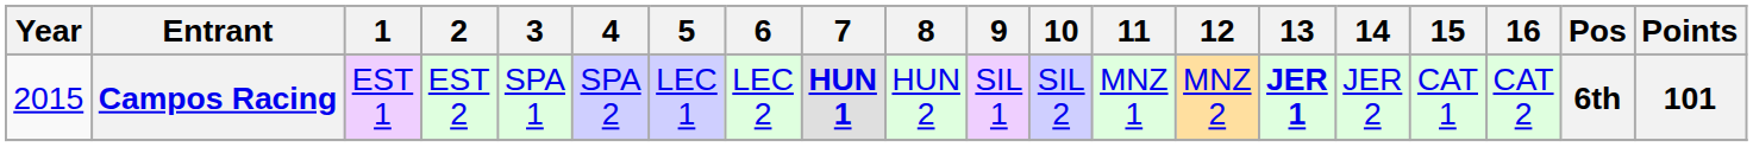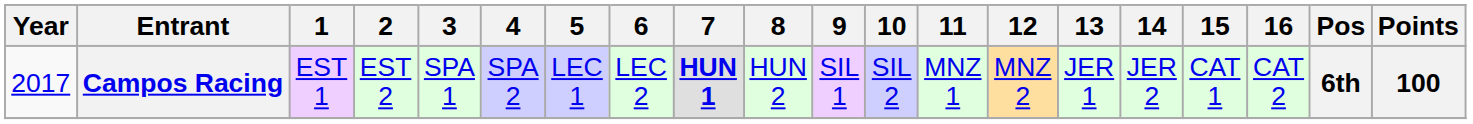 <table class="wikitable" style="text-align:center; font-size:85%">
 <tr>
 <th>Year</th>
 <th>Entrant</th>
 <th>1</th>
 <th>2</th>
 <th>3</th>
 <th>4</th>
 <th>5</th>
 <th>6</th>
 <th>7</th>
 <th>8</th>
 <th>9</th>
 <th>10</th>
 <th>11</th>
 <th>12</th>
 <th>13</th>
 <th>14</th>
 <th>15</th>
 <th>16</th>
 <th>Pos</th>
 <th>Points</th>
 </tr>
 <tr>
-<td><a href='#'>2015</a></td>
+<td><a href='#'>2017</a></td>
 <th nowrap><a href='#'>Campos Racing</a></th>
 <td style="background:#EFCFFF;"><a href='#'>EST<br>1</a><br></td>
 <td style="background:#DFFFDF;"><a href='#'>EST<br>2</a><br></td>
 <td style="background:#DFFFDF;"><a href='#'>SPA<br>1</a><br></td>
 <td style="background:#CFCFFF;"><a href='#'>SPA<br>2</a><br></td>
 <td style="background:#CFCFFF;"><a href='#'>LEC<br>1</a><br></td>
 <td style="background:#DFFFDF;"><a href='#'>LEC<br>2</a><br></td>
 <td style="background:#DFDFDF;"><strong><a href='#'>HUN<br>1</a><br></strong></td>
 <td style="background:#DFFFDF;"><a href='#'>HUN<br>2</a><br></td>
 <td style="background:#EFCFFF;"><a href='#'>SIL<br>1</a><br></td>
 <td style="background:#CFCFFF;"><a href='#'>SIL<br>2</a><br></td>
 <td style="background:#DFFFDF;"><a href='#'>MNZ<br>1</a><br></td>
 <td style="background:#FFDF9F;"><a href='#'>MNZ<br>2</a><br></td>
-<td style="background:#DFFFDF;"><strong><a href='#'>JER<br>1</a><br></strong></td>
+<td style="background:#DFFFDF;"><a href='#'>JER<br>1</a><br></td>
 <td style="background:#DFFFDF;"><a href='#'>JER<br>2</a><br></td>
 <td style="background:#DFFFDF;"><a href='#'>CAT<br>1</a><br></td>
 <td style="background:#DFFFDF;"><a href='#'>CAT<br>2</a><br></td>
 <th>6th</th>
-<th>101</th>
+<th>100</th>
 </tr>
 <tr>
 </tr>
 </table>
